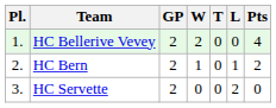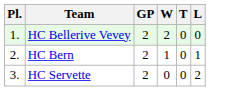 <table class="wikitable">
 <tr>
 <th>Pl.</th>
 <th>Team</th>
 <th>GP</th>
 <th>W</th>
 <th>T</th>
 <th>L</th>
-<th>Pts</th>
 </tr>
 <tr align="center " bgcolor="#e6fae6">
 <td>1.</td>
 <td align="left"><a href='#'>HC Bellerive Vevey</a></td>
 <td>2</td>
 <td>2</td>
 <td>0</td>
 <td>0</td>
-<td>4</td>
 </tr>
 <tr align="center "  bgcolor="#FFFFFF">
 <td>2.</td>
 <td align="left"><a href='#'>HC Bern</a></td>
 <td>2</td>
 <td>1</td>
 <td>0</td>
 <td>1</td>
-<td>2</td>
 </tr>
 <tr align="center " bgcolor="#FFFFFF">
 <td>3.</td>
 <td align="left"><a href='#'>HC Servette</a></td>
 <td>2</td>
 <td>0</td>
 <td>0</td>
 <td>2</td>
-<td>0</td>
 </tr>
 </table>
